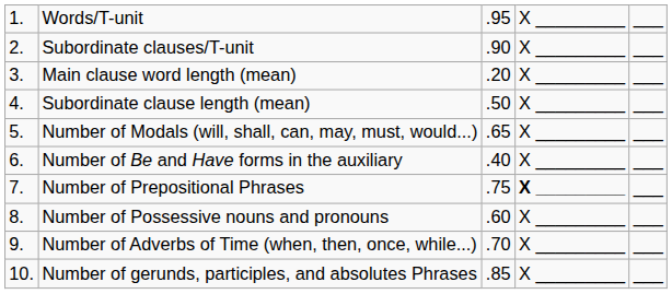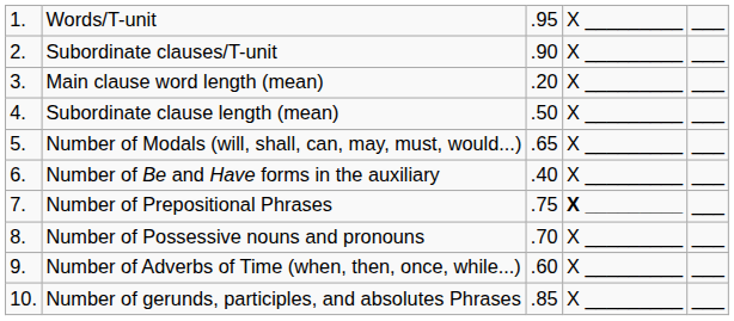 <table class="wikitable">
 <tr>
 <td>1.</td>
 <td>Words/T-unit</td>
 <td>.95</td>
 <td>X _________</td>
 <td>___</td>
 </tr>
 <tr>
 <td>2.</td>
 <td>Subordinate clauses/T-unit</td>
 <td>.90</td>
 <td>X _________</td>
 <td>___</td>
 </tr>
 <tr>
 <td>3.</td>
 <td>Main clause word length (mean)</td>
 <td>.20</td>
 <td>X _________</td>
 <td>___</td>
 </tr>
 <tr>
 <td>4.</td>
 <td>Subordinate clause length (mean)</td>
 <td>.50</td>
 <td>X _________</td>
 <td>___</td>
 </tr>
 <tr>
 <td>5.</td>
 <td>Number of Modals (will, shall, can, may, must, would...)</td>
 <td>.65</td>
 <td>X _________</td>
 <td>___</td>
 </tr>
 <tr>
 <td>6.</td>
 <td>Number of <em>Be</em> and <em>Have</em> forms in the auxiliary</td>
 <td>.40</td>
 <td>X _________</td>
 <td>___</td>
 </tr>
 <tr>
 <td>7.</td>
 <td>Number of Prepositional Phrases</td>
 <td>.75</td>
 <td><strong>X _________</strong></td>
 <td>___</td>
 </tr>
 <tr>
 <td>8.</td>
 <td>Number of Possessive nouns and pronouns</td>
-<td>.60</td>
+<td>.70</td>
 <td>X _________</td>
 <td>___</td>
 </tr>
 <tr>
 <td>9.</td>
 <td>Number of Adverbs of Time (when, then, once, while...)</td>
-<td>.70</td>
+<td>.60</td>
 <td>X _________</td>
 <td>___</td>
 </tr>
 <tr>
 <td>10.</td>
 <td>Number of gerunds, participles, and absolutes Phrases</td>
 <td>.85</td>
 <td>X _________</td>
 <td>___</td>
 </tr>
 </table>
